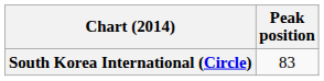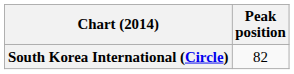 <table class="wikitable sortable plainrowheaders" style="text-align:center">
 <tr>
 <th>Chart (2014)</th>
 <th>Peak<br>position</th>
 </tr>
 <tr>
 <th scope="row">South Korea International (<a href='#'>Circle</a>)</th>
-<td>83</td>
+<td>82</td>
 </tr>
 </table>
